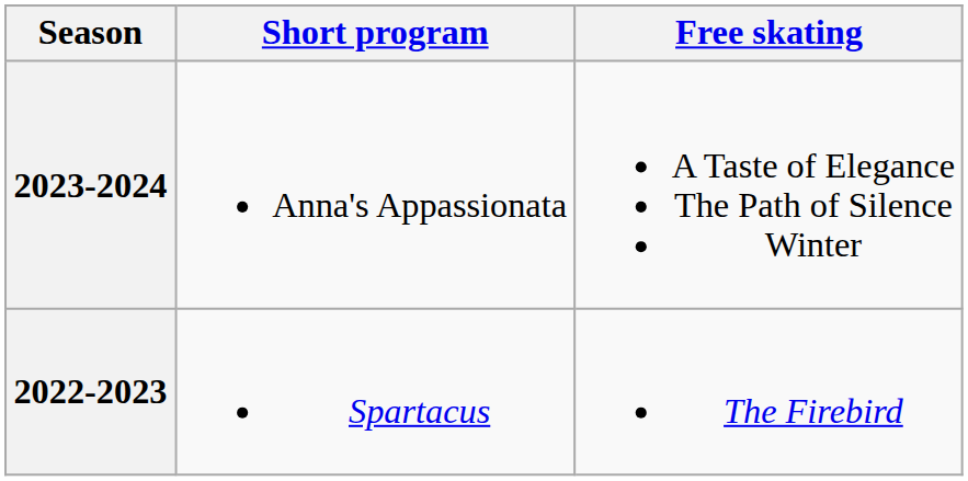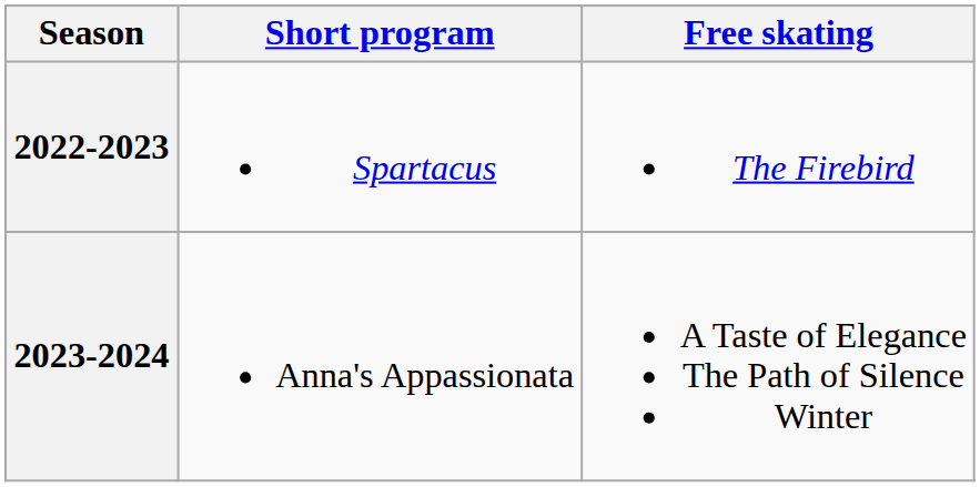 <table class=wikitable style=text-align:center>
 <tr>
 <th>Season</th>
 <th><a href='#'>Short program</a></th>
 <th><a href='#'>Free skating</a></th>
 </tr>
 <tr>
+<th>2022-2023</th>
+<td><br><ul><li><em><a href='#'>Spartacus</a></em> <br> </li></ul></td>
+<td><br><ul><li><em><a href='#'>The Firebird</a></em> <br> </li></ul></td>
+</tr>
+<tr>
 <th>2023-2024</th>
 <td><br><ul><li>Anna's Appassionata <br> </li></ul></td>
 <td><br><ul><li>A Taste of Elegance</li><li>The Path of Silence <br> </li><li>Winter <br> </li></ul></td>
 </tr>
-<tr>
-<th>2022-2023</th>
-<td><br><ul><li><em><a href='#'>Spartacus</a></em> <br> </li></ul></td>
-<td><br><ul><li><em><a href='#'>The Firebird</a></em> <br> </li></ul></td>
-</tr>
 </table>
